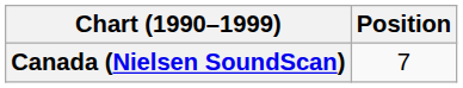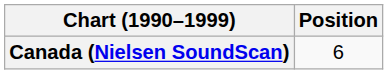 <table class="wikitable plainrowheaders" style="text-align:center">
 <tr>
 <th>Chart (1990–1999)</th>
 <th>Position</th>
 </tr>
 <tr>
 <th scope="row">Canada (<a href='#'>Nielsen SoundScan</a>)</th>
-<td>7</td>
+<td>6</td>
 </tr>
 </table>
